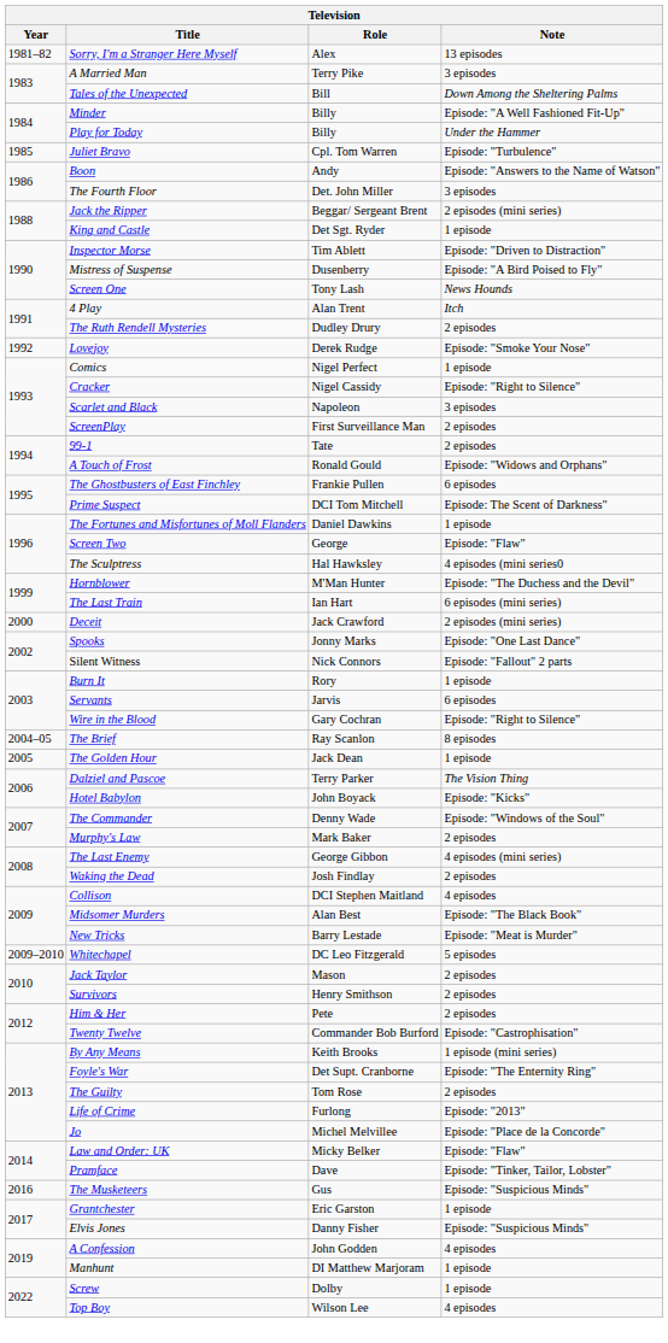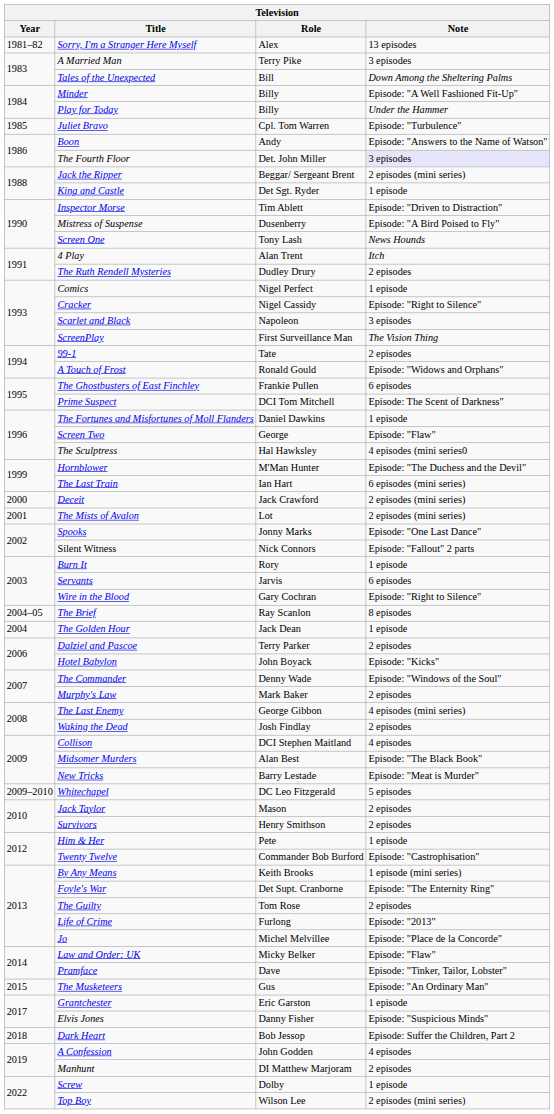 <table class="wikitable">
 <tr>
 <th colspan="4">Television</th>
 </tr>
 <tr>
 <th>Year</th>
 <th>Title</th>
 <th>Role</th>
 <th>Note</th>
 </tr>
 <tr>
 <td>1981–82</td>
 <td><em><a href='#'>Sorry, I'm a Stranger Here Myself</a></em></td>
 <td>Alex</td>
 <td>13 episodes</td>
 </tr>
 <tr>
 <td rowspan="2">1983</td>
 <td><em>A Married Man</em></td>
 <td>Terry Pike</td>
 <td>3 episodes</td>
 </tr>
 <tr>
 <td><em><a href='#'>Tales of the Unexpected</a></em></td>
 <td>Bill</td>
 <td><em>Down Among the Sheltering Palms</em></td>
 </tr>
 <tr>
 <td rowspan="2">1984</td>
 <td><em><a href='#'>Minder</a></em></td>
 <td>Billy</td>
 <td>Episode: "A Well Fashioned Fit-Up"</td>
 </tr>
 <tr>
 <td><em><a href='#'>Play for Today</a></em></td>
 <td>Billy</td>
 <td><em>Under the Hammer</em></td>
 </tr>
 <tr>
 <td>1985</td>
 <td><em><a href='#'>Juliet Bravo</a></em></td>
 <td>Cpl. Tom Warren</td>
 <td>Episode: "Turbulence"</td>
 </tr>
 <tr>
 <td rowspan="2">1986</td>
 <td><em><a href='#'>Boon</a></em></td>
 <td>Andy</td>
 <td>Episode: "Answers to the Name of Watson"</td>
 </tr>
 <tr>
 <td><em>The Fourth Floor</em></td>
 <td>Det. John Miller</td>
-<td>3 episodes</td>
+<td style="background: lavender;">3 episodes</td>
 </tr>
 <tr>
 <td rowspan="2">1988</td>
 <td><em><a href='#'>Jack the Ripper</a></em></td>
 <td>Beggar/ Sergeant Brent</td>
 <td>2 episodes (mini series)</td>
 </tr>
 <tr>
 <td><em><a href='#'>King and Castle</a></em></td>
 <td>Det Sgt. Ryder</td>
 <td>1 episode</td>
 </tr>
 <tr>
 <td rowspan="3">1990</td>
 <td><em><a href='#'>Inspector Morse</a></em></td>
 <td>Tim Ablett</td>
 <td>Episode: "Driven to Distraction"</td>
 </tr>
 <tr>
 <td><em>Mistress of Suspense</em></td>
 <td>Dusenberry</td>
 <td>Episode: "A Bird Poised to Fly"</td>
 </tr>
 <tr>
 <td><em><a href='#'>Screen One</a></em></td>
 <td>Tony Lash</td>
 <td><em>News Hounds</em></td>
 </tr>
 <tr>
 <td rowspan="2">1991</td>
 <td><em>4 Play</em></td>
 <td>Alan Trent</td>
 <td><em>Itch</em></td>
 </tr>
 <tr>
 <td><em><a href='#'>The Ruth Rendell Mysteries</a></em></td>
 <td>Dudley Drury</td>
 <td>2 episodes</td>
 </tr>
 <tr>
-<td>1992</td>
-<td><em><a href='#'>Lovejoy</a></em></td>
-<td>Derek Rudge</td>
-<td>Episode: "Smoke Your Nose"</td>
-</tr>
-<tr>
 <td rowspan="4">1993</td>
 <td><em>Comics</em></td>
 <td>Nigel Perfect</td>
 <td>1 episode</td>
 </tr>
 <tr>
 <td><em><a href='#'>Cracker</a></em></td>
 <td>Nigel Cassidy</td>
 <td>Episode: "Right to Silence"</td>
 </tr>
 <tr>
 <td><em><a href='#'>Scarlet and Black</a></em></td>
 <td>Napoleon</td>
 <td>3 episodes</td>
 </tr>
 <tr>
 <td><em><a href='#'>ScreenPlay</a></em></td>
 <td>First Surveillance Man</td>
-<td>2 episodes</td>
+<td><em>The Vision Thing</em></td>
 </tr>
 <tr>
 <td rowspan="2">1994</td>
 <td><em><a href='#'>99-1</a></em></td>
 <td>Tate</td>
 <td>2 episodes</td>
 </tr>
 <tr>
 <td><em><a href='#'>A Touch of Frost</a></em></td>
 <td>Ronald Gould</td>
 <td>Episode: "Widows and Orphans"</td>
 </tr>
 <tr>
 <td rowspan="2">1995</td>
 <td><em><a href='#'>The Ghostbusters of East Finchley</a></em></td>
 <td>Frankie Pullen</td>
 <td>6 episodes</td>
 </tr>
 <tr>
 <td><em><a href='#'>Prime Suspect</a></em></td>
 <td>DCI Tom Mitchell</td>
 <td>Episode: The Scent of Darkness"</td>
 </tr>
 <tr>
 <td rowspan="3">1996</td>
 <td><em><a href='#'>The Fortunes and Misfortunes of Moll Flanders</a></em></td>
 <td>Daniel Dawkins</td>
 <td>1 episode</td>
 </tr>
 <tr>
 <td><em><a href='#'>Screen Two</a></em></td>
 <td>George</td>
 <td>Episode: "Flaw"</td>
 </tr>
 <tr>
 <td><em>The Sculptress</em></td>
 <td>Hal Hawksley</td>
 <td>4 episodes (mini series0</td>
 </tr>
 <tr>
 <td rowspan="2">1999</td>
 <td><em><a href='#'>Hornblower</a></em></td>
 <td>M'Man Hunter</td>
 <td>Episode: "The Duchess and the Devil"</td>
 </tr>
 <tr>
 <td><em><a href='#'>The Last Train</a></em></td>
 <td>Ian Hart</td>
 <td>6 episodes (mini series)</td>
 </tr>
 <tr>
 <td>2000</td>
 <td><em><a href='#'>Deceit</a></em></td>
 <td>Jack Crawford</td>
 <td>2 episodes (mini series)</td>
 </tr>
 <tr>
+<td>2001</td>
+<td><em><a href='#'>The Mists of Avalon</a></em></td>
+<td>Lot</td>
+<td>2 episodes (mini series)</td>
+</tr>
+<tr>
 <td rowspan="2">2002</td>
 <td><em><a href='#'>Spooks</a></em></td>
 <td>Jonny Marks</td>
 <td>Episode: "One Last Dance"</td>
 </tr>
 <tr>
 <td>Silent Witness</td>
 <td>Nick Connors</td>
 <td>Episode: "Fallout" 2 parts</td>
 </tr>
 <tr>
 <td rowspan="3">2003</td>
 <td><em><a href='#'>Burn It</a></em></td>
 <td>Rory</td>
 <td>1 episode</td>
 </tr>
 <tr>
 <td><em><a href='#'>Servants</a></em></td>
 <td>Jarvis</td>
 <td>6 episodes</td>
 </tr>
 <tr>
 <td><em><a href='#'>Wire in the Blood</a></em></td>
 <td>Gary Cochran</td>
 <td>Episode: "Right to Silence"</td>
 </tr>
 <tr>
 <td>2004–05</td>
 <td><em><a href='#'>The Brief</a></em></td>
 <td>Ray Scanlon</td>
 <td>8 episodes</td>
 </tr>
 <tr>
-<td>2005</td>
+<td>2004</td>
 <td><em><a href='#'>The Golden Hour</a></em></td>
 <td>Jack Dean</td>
 <td>1 episode</td>
 </tr>
 <tr>
 <td rowspan="2">2006</td>
 <td><em><a href='#'>Dalziel and Pascoe</a></em></td>
 <td>Terry Parker</td>
-<td><em>The Vision Thing</em></td>
+<td>2 episodes</td>
 </tr>
 <tr>
 <td><em><a href='#'>Hotel Babylon</a></em></td>
 <td>John Boyack</td>
 <td>Episode: "Kicks"</td>
 </tr>
 <tr>
 <td rowspan="2">2007</td>
 <td><em><a href='#'>The Commander</a></em></td>
 <td>Denny Wade</td>
 <td>Episode: "Windows of the Soul"</td>
 </tr>
 <tr>
 <td><em><a href='#'>Murphy's Law</a></em></td>
 <td>Mark Baker</td>
 <td>2 episodes</td>
 </tr>
 <tr>
 <td rowspan="2">2008</td>
 <td><em><a href='#'>The Last Enemy</a></em></td>
 <td>George Gibbon</td>
 <td>4 episodes (mini series)</td>
 </tr>
 <tr>
 <td><em><a href='#'>Waking the Dead</a></em></td>
 <td>Josh Findlay</td>
 <td>2 episodes</td>
 </tr>
 <tr>
 <td rowspan="3">2009</td>
 <td><em><a href='#'>Collison</a></em></td>
 <td>DCI Stephen Maitland</td>
 <td>4 episodes</td>
 </tr>
 <tr>
 <td><em><a href='#'>Midsomer Murders</a></em></td>
 <td>Alan Best</td>
 <td>Episode: "The Black Book"</td>
 </tr>
 <tr>
 <td><em><a href='#'>New Tricks</a></em></td>
 <td>Barry Lestade</td>
 <td>Episode: "Meat is Murder"</td>
 </tr>
 <tr>
 <td>2009–2010</td>
 <td><em><a href='#'>Whitechapel</a></em></td>
 <td>DC Leo Fitzgerald</td>
 <td>5 episodes</td>
 </tr>
 <tr>
 <td rowspan="2">2010</td>
 <td><em><a href='#'>Jack Taylor</a></em></td>
 <td>Mason</td>
 <td>2 episodes</td>
 </tr>
 <tr>
 <td><em><a href='#'>Survivors</a></em></td>
 <td>Henry Smithson</td>
 <td>2 episodes</td>
 </tr>
 <tr>
 <td rowspan="2">2012</td>
 <td><em><a href='#'>Him & Her</a></em></td>
 <td>Pete</td>
-<td>2 episodes</td>
+<td>1 episode</td>
 </tr>
 <tr>
 <td><em><a href='#'>Twenty Twelve</a></em></td>
 <td>Commander Bob Burford</td>
 <td>Episode: "Castrophisation"</td>
 </tr>
 <tr>
 <td rowspan="5">2013</td>
 <td><em><a href='#'>By Any Means</a></em></td>
 <td>Keith Brooks</td>
 <td>1 episode (mini series)</td>
 </tr>
 <tr>
 <td><em><a href='#'>Foyle's War</a></em></td>
 <td>Det Supt. Cranborne</td>
 <td>Episode: "The Enternity Ring"</td>
 </tr>
 <tr>
 <td><em><a href='#'>The Guilty</a></em></td>
 <td>Tom Rose</td>
 <td>2 episodes</td>
 </tr>
 <tr>
 <td><em><a href='#'>Life of Crime</a></em></td>
 <td>Furlong</td>
 <td>Episode: "2013"</td>
 </tr>
 <tr>
 <td><em><a href='#'>Jo</a></em></td>
 <td>Michel Melvillee</td>
 <td>Episode: "Place de la Concorde"</td>
 </tr>
 <tr>
 <td rowspan="2">2014</td>
 <td><em><a href='#'>Law and Order: UK</a></em></td>
 <td>Micky Belker</td>
 <td>Episode: "Flaw"</td>
 </tr>
 <tr>
 <td><em><a href='#'>Pramface</a></em></td>
 <td>Dave</td>
 <td>Episode: "Tinker, Tailor, Lobster"</td>
 </tr>
 <tr>
-<td>2016</td>
+<td>2015</td>
 <td><em><a href='#'>The Musketeers</a></em></td>
 <td>Gus</td>
-<td>Episode: "Suspicious Minds"</td>
+<td>Episode: "An Ordinary Man"</td>
 </tr>
 <tr>
 <td rowspan="2">2017</td>
 <td><em><a href='#'>Grantchester</a></em></td>
 <td>Eric Garston</td>
 <td>1 episode</td>
 </tr>
 <tr>
 <td><em>Elvis Jones</em></td>
 <td>Danny Fisher</td>
 <td>Episode: "Suspicious Minds"</td>
 </tr>
 <tr>
+<td>2018</td>
+<td><em><a href='#'>Dark Heart</a></em></td>
+<td>Bob Jessop</td>
+<td>Episode: Suffer the Children, Part 2</td>
+</tr>
+<tr>
 <td rowspan="2">2019</td>
 <td><em><a href='#'>A Confession</a></em></td>
 <td>John Godden</td>
 <td>4 episodes</td>
 </tr>
 <tr>
 <td><em>Manhunt</em></td>
 <td>DI Matthew Marjoram</td>
-<td>1 episode</td>
+<td>2 episodes</td>
 </tr>
 <tr>
 <td rowspan="2">2022</td>
 <td><em><a href='#'>Screw</a></em></td>
 <td>Dolby</td>
 <td>1 episode</td>
 </tr>
 <tr>
 <td><em><a href='#'>Top Boy</a></em></td>
 <td>Wilson Lee</td>
-<td>4 episodes</td>
+<td>2 episodes (mini series)</td>
 </tr>
 </table>
